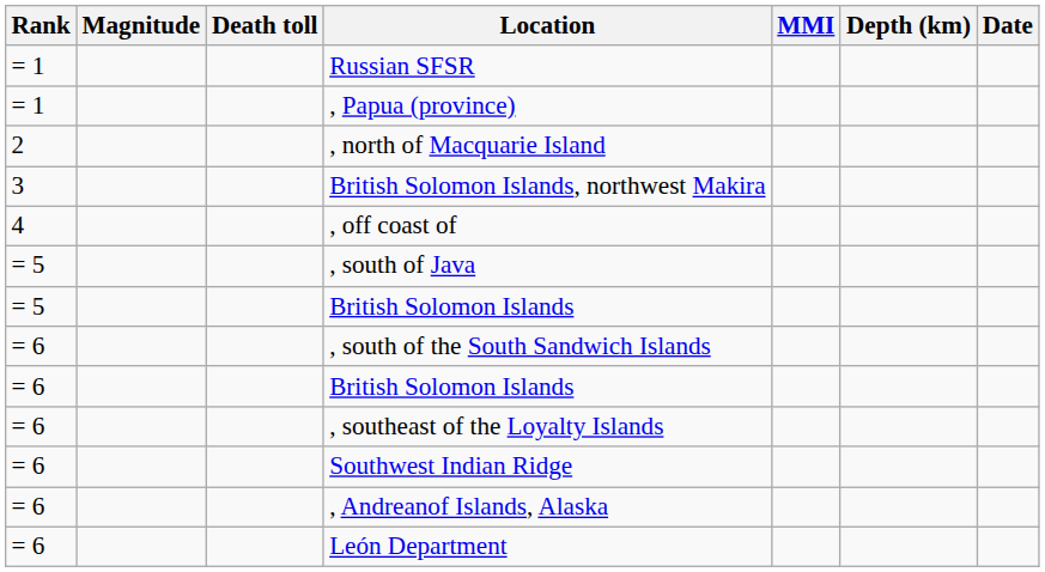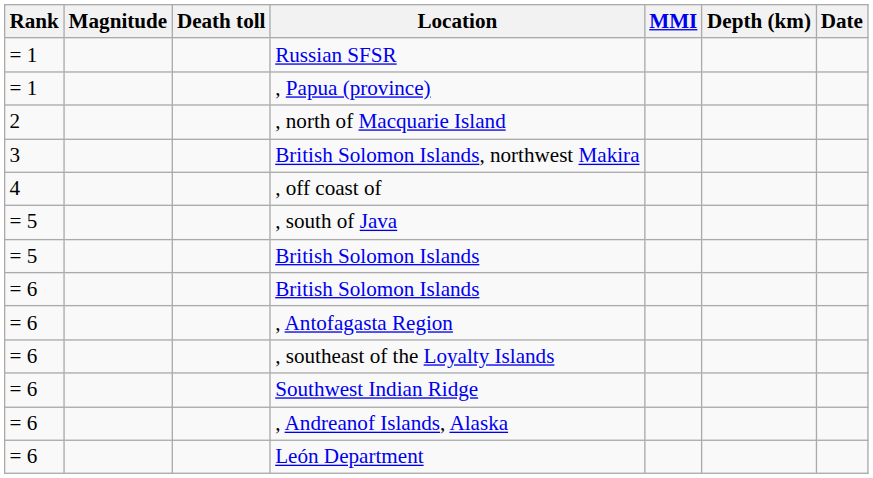 <table class="sortable wikitable" style="font-size:100%;">
 <tr>
 <th>Rank</th>
 <th>Magnitude</th>
 <th>Death toll</th>
 <th>Location</th>
 <th><a href='#'>MMI</a></th>
 <th>Depth (km)</th>
 <th>Date</th>
 </tr>
 <tr>
 <td>= 1</td>
 <td></td>
 <td></td>
 <td> <a href='#'>Russian SFSR</a></td>
 <td></td>
 <td></td>
 <td></td>
 </tr>
 <tr>
 <td>= 1</td>
 <td></td>
 <td></td>
 <td>, <a href='#'>Papua (province)</a></td>
 <td></td>
 <td></td>
 <td></td>
 </tr>
 <tr>
 <td>2</td>
 <td></td>
 <td></td>
 <td>, north of <a href='#'>Macquarie Island</a></td>
 <td></td>
 <td></td>
 <td></td>
 </tr>
 <tr>
 <td>3</td>
 <td></td>
 <td></td>
 <td> <a href='#'>British Solomon Islands</a>, northwest <a href='#'>Makira</a></td>
 <td></td>
 <td></td>
 <td></td>
 </tr>
 <tr>
 <td>4</td>
 <td></td>
 <td></td>
 <td>, off coast of</td>
 <td></td>
 <td></td>
 <td></td>
 </tr>
 <tr>
 <td>= 5</td>
 <td></td>
 <td></td>
 <td>, south of <a href='#'>Java</a></td>
 <td></td>
 <td></td>
 <td></td>
 </tr>
 <tr>
 <td>= 5</td>
 <td></td>
 <td></td>
 <td> <a href='#'>British Solomon Islands</a></td>
 <td></td>
 <td></td>
 <td></td>
 </tr>
 <tr>
 <td>= 6</td>
 <td></td>
 <td></td>
-<td>, south of the <a href='#'>South Sandwich Islands</a></td>
+<td> <a href='#'>British Solomon Islands</a></td>
 <td></td>
 <td></td>
 <td></td>
 </tr>
 <tr>
 <td>= 6</td>
 <td></td>
 <td></td>
-<td> <a href='#'>British Solomon Islands</a></td>
+<td>, <a href='#'>Antofagasta Region</a></td>
 <td></td>
 <td></td>
 <td></td>
 </tr>
 <tr>
 <td>= 6</td>
 <td></td>
 <td></td>
 <td>, southeast of the <a href='#'>Loyalty Islands</a></td>
 <td></td>
 <td></td>
 <td></td>
 </tr>
 <tr>
 <td>= 6</td>
 <td></td>
 <td></td>
 <td><a href='#'>Southwest Indian Ridge</a></td>
 <td></td>
 <td></td>
 <td></td>
 </tr>
 <tr>
 <td>= 6</td>
 <td></td>
 <td></td>
 <td>, <a href='#'>Andreanof Islands</a>, <a href='#'>Alaska</a></td>
 <td></td>
 <td></td>
 <td></td>
 </tr>
 <tr>
 <td>= 6</td>
 <td></td>
 <td></td>
 <td> <a href='#'>León Department</a></td>
 <td></td>
 <td></td>
 <td></td>
 </tr>
 </table>
